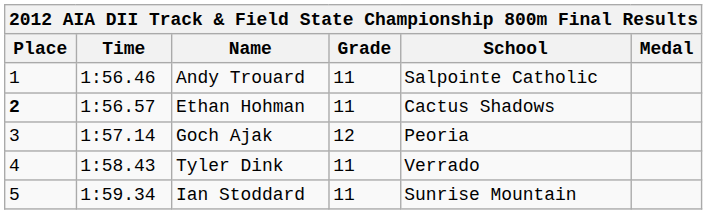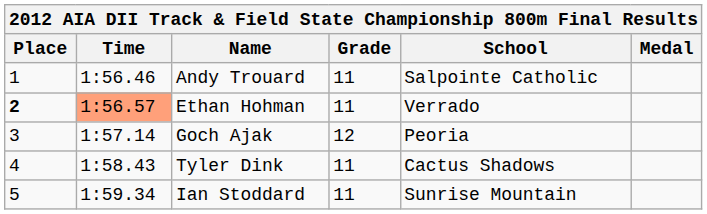 <table class="wikitable">
 <tr>
 <th colspan="6">2012 AIA DII Track & Field State Championship 800m Final Results</th>
 </tr>
 <tr>
 <th>Place</th>
 <th>Time</th>
 <th>Name</th>
 <th>Grade</th>
 <th>School</th>
 <th>Medal</th>
 </tr>
 <tr>
 <td>1</td>
 <td>1:56.46</td>
 <td>Andy Trouard</td>
 <td>11</td>
 <td>Salpointe Catholic</td>
 <td></td>
 </tr>
 <tr>
 <td><strong>2</strong></td>
-<td>1:56.57</td>
+<td style="background: lightsalmon;">1:56.57</td>
 <td>Ethan Hohman</td>
 <td>11</td>
-<td>Cactus Shadows</td>
+<td>Verrado</td>
 <td></td>
 </tr>
 <tr>
 <td>3</td>
 <td>1:57.14</td>
 <td>Goch Ajak</td>
 <td>12</td>
 <td>Peoria</td>
 <td></td>
 </tr>
 <tr>
 <td>4</td>
 <td>1:58.43</td>
 <td>Tyler Dink</td>
 <td>11</td>
-<td>Verrado</td>
+<td>Cactus Shadows</td>
 <td></td>
 </tr>
 <tr>
 <td>5</td>
 <td>1:59.34</td>
 <td>Ian Stoddard</td>
 <td>11</td>
 <td>Sunrise Mountain</td>
 <td></td>
 </tr>
 </table>
